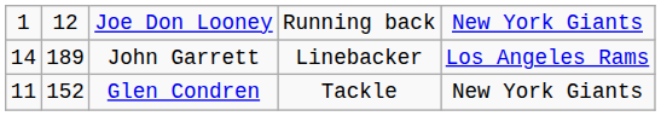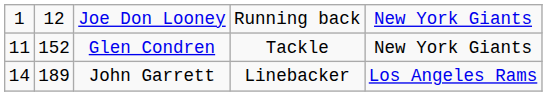 <table class="wikitable" style="text-align:center">
 <tr>
 <td>1</td>
 <td>12</td>
 <td><a href='#'>Joe Don Looney</a></td>
 <td>Running back</td>
 <td><a href='#'>New York Giants</a></td>
 </tr>
 <tr>
+<td>11</td>
+<td>152</td>
+<td><a href='#'>Glen Condren</a></td>
+<td>Tackle</td>
+<td>New York Giants</td>
+</tr>
+<tr>
 <td>14</td>
 <td>189</td>
 <td>John Garrett</td>
 <td>Linebacker</td>
 <td><a href='#'>Los Angeles Rams</a></td>
 </tr>
-<tr>
-<td>11</td>
-<td>152</td>
-<td><a href='#'>Glen Condren</a></td>
-<td>Tackle</td>
-<td>New York Giants</td>
-</tr>
 </table>
